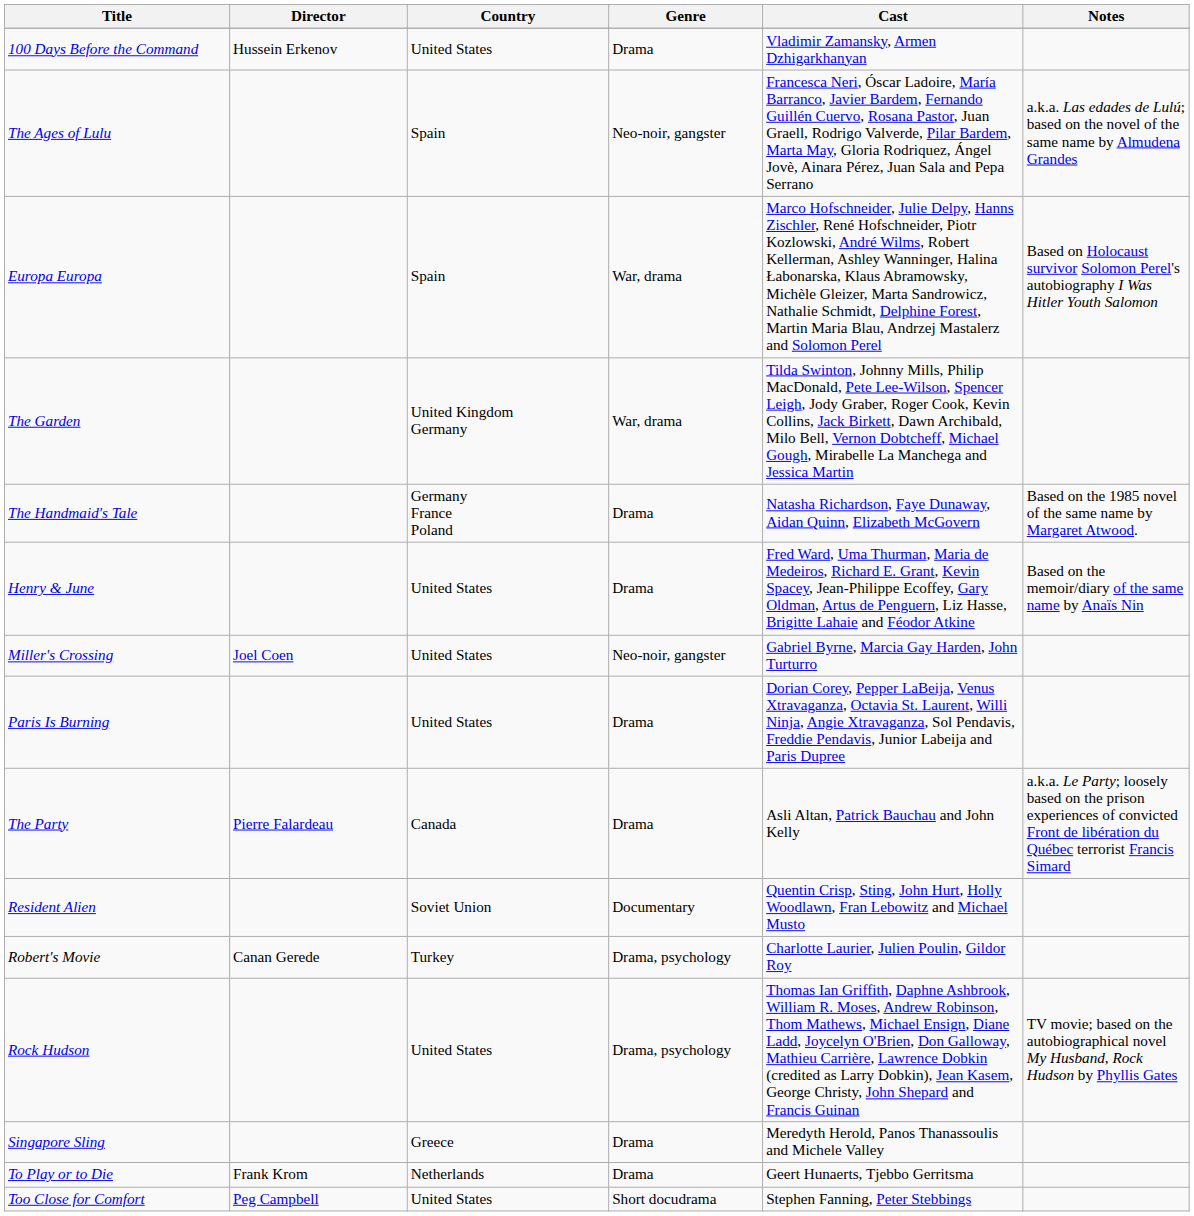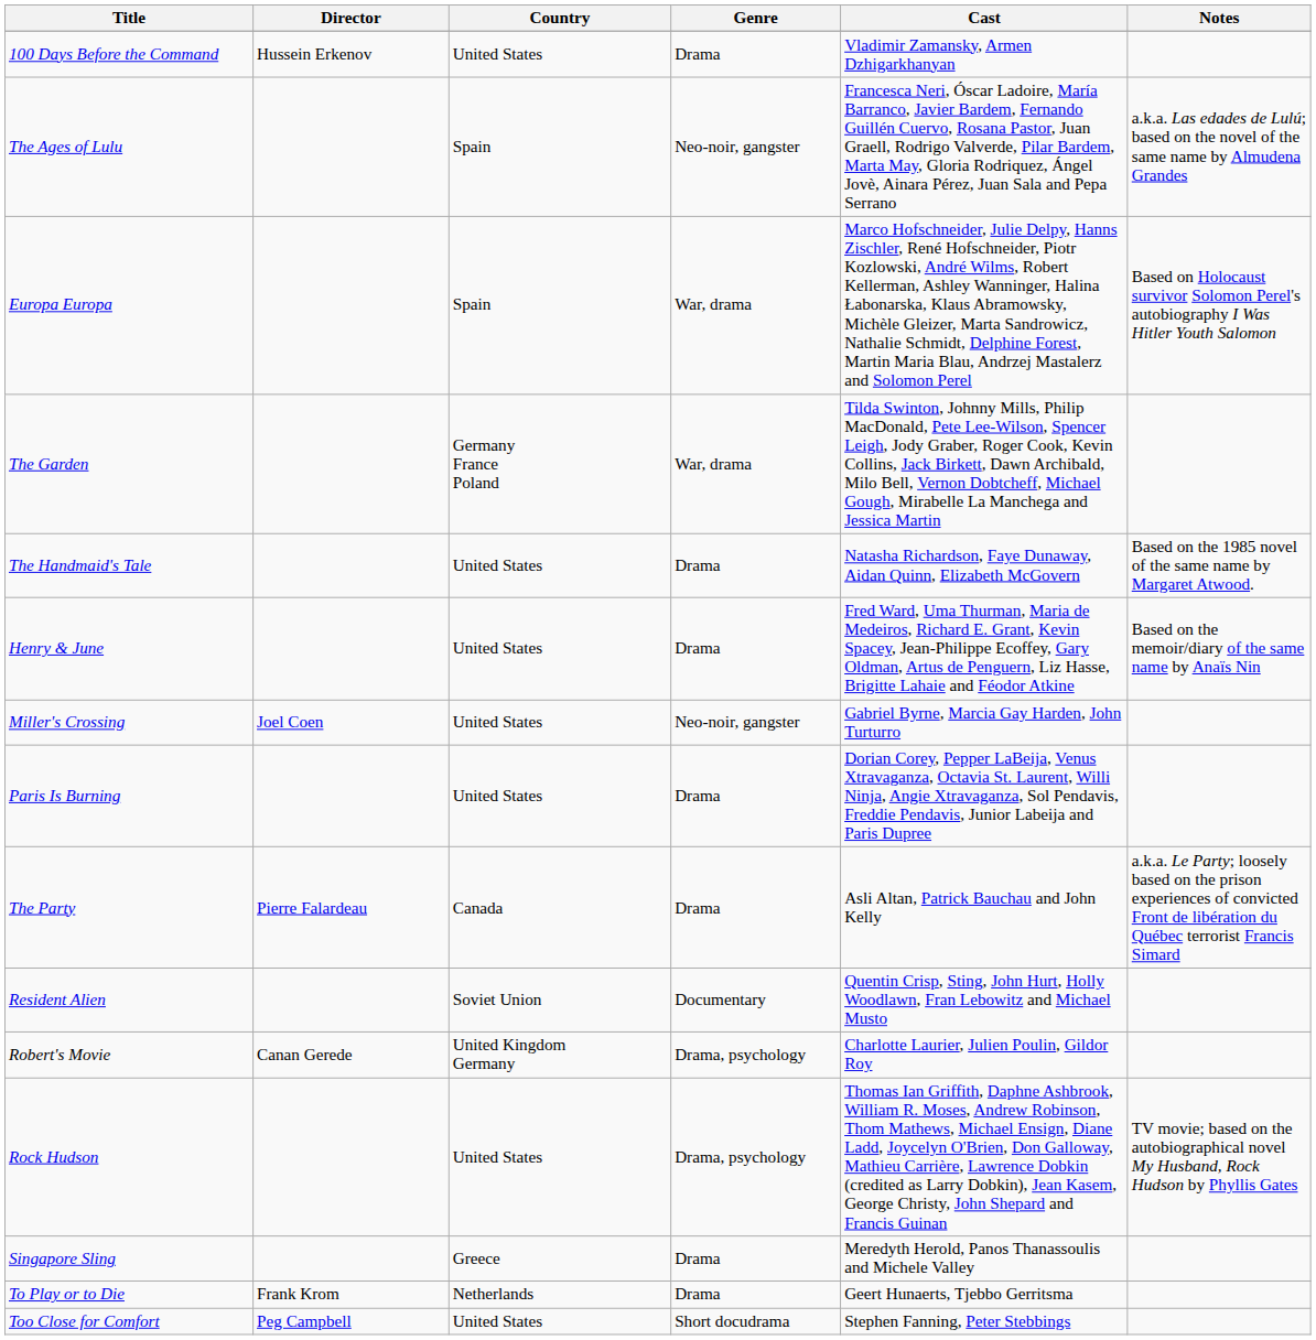 <table class="wikitable sortable">
 <tr>
 <th width="19%">Title</th>
 <th width="15%">Director</th>
 <th width="17%">Country</th>
 <th width="13%">Genre</th>
 <th width="22%">Cast</th>
 <th width="36%">Notes</th>
 </tr>
 <tr valign="top">
 </tr>
 <tr>
 <td><em><a href='#'>100 Days Before the Command</a></em></td>
 <td>Hussein Erkenov</td>
 <td>United States</td>
 <td>Drama</td>
 <td><a href='#'>Vladimir Zamansky</a>, <a href='#'>Armen Dzhigarkhanyan</a></td>
 <td></td>
 </tr>
 <tr>
 <td><em><a href='#'>The Ages of Lulu</a></em></td>
 <td></td>
 <td>Spain</td>
 <td>Neo-noir, gangster</td>
 <td><a href='#'>Francesca Neri</a>, Óscar Ladoire, <a href='#'>María Barranco</a>, <a href='#'>Javier Bardem</a>, <a href='#'>Fernando Guillén Cuervo</a>, <a href='#'>Rosana Pastor</a>, Juan Graell, Rodrigo Valverde, <a href='#'>Pilar Bardem</a>, <a href='#'>Marta May</a>, Gloria Rodriquez, Ángel Jovè, Ainara Pérez, Juan Sala and Pepa Serrano</td>
 <td>a.k.a. <em>Las edades de Lulú</em>; based on the novel of the same name by <a href='#'>Almudena Grandes</a></td>
 </tr>
 <tr>
 <td><em><a href='#'>Europa Europa</a></em></td>
 <td></td>
 <td>Spain</td>
 <td>War, drama</td>
 <td><a href='#'>Marco Hofschneider</a>, <a href='#'>Julie Delpy</a>, <a href='#'>Hanns Zischler</a>, René Hofschneider, Piotr Kozlowski, <a href='#'>André Wilms</a>, Robert Kellerman, Ashley Wanninger, Halina Łabonarska, Klaus Abramowsky, Michèle Gleizer, Marta Sandrowicz, Nathalie Schmidt, <a href='#'>Delphine Forest</a>, Martin Maria Blau, Andrzej Mastalerz and <a href='#'>Solomon Perel</a></td>
 <td>Based on <a href='#'>Holocaust survivor</a> <a href='#'>Solomon Perel</a>'s autobiography <em>I Was Hitler Youth Salomon</em></td>
 </tr>
 <tr>
 <td><em><a href='#'>The Garden</a></em></td>
 <td></td>
-<td>United Kingdom<br>Germany</td>
+<td>Germany<br>France<br>Poland</td>
 <td>War, drama</td>
 <td><a href='#'>Tilda Swinton</a>, Johnny Mills, Philip MacDonald, <a href='#'>Pete Lee-Wilson</a>, <a href='#'>Spencer Leigh</a>, Jody Graber, Roger Cook, Kevin Collins, <a href='#'>Jack Birkett</a>, Dawn Archibald, Milo Bell, <a href='#'>Vernon Dobtcheff</a>, <a href='#'>Michael Gough</a>, Mirabelle La Manchega and <a href='#'>Jessica Martin</a></td>
 <td></td>
 </tr>
 <tr>
 <td><em><a href='#'>The Handmaid's Tale</a></em></td>
 <td></td>
-<td>Germany<br>France<br>Poland</td>
+<td>United States</td>
 <td>Drama</td>
 <td><a href='#'>Natasha Richardson</a>, <a href='#'>Faye Dunaway</a>, <a href='#'>Aidan Quinn</a>, <a href='#'>Elizabeth McGovern</a></td>
 <td>Based on the 1985 novel of the same name by <a href='#'>Margaret Atwood</a>.</td>
 </tr>
 <tr>
 <td><em><a href='#'>Henry & June</a></em></td>
 <td></td>
 <td>United States</td>
 <td>Drama</td>
 <td><a href='#'>Fred Ward</a>, <a href='#'>Uma Thurman</a>, <a href='#'>Maria de Medeiros</a>, <a href='#'>Richard E. Grant</a>, <a href='#'>Kevin Spacey</a>, Jean-Philippe Ecoffey, <a href='#'>Gary Oldman</a>, <a href='#'>Artus de Penguern</a>, Liz Hasse, <a href='#'>Brigitte Lahaie</a> and <a href='#'>Féodor Atkine</a></td>
 <td>Based on the memoir/diary <a href='#'>of the same name</a> by <a href='#'>Anaïs Nin</a></td>
 </tr>
 <tr>
 <td><em><a href='#'>Miller's Crossing</a></em></td>
 <td><a href='#'>Joel Coen</a></td>
 <td>United States</td>
 <td>Neo-noir, gangster</td>
 <td><a href='#'>Gabriel Byrne</a>, <a href='#'>Marcia Gay Harden</a>, <a href='#'>John Turturro</a></td>
 <td></td>
 </tr>
 <tr>
 <td><em><a href='#'>Paris Is Burning</a></em></td>
 <td></td>
 <td>United States</td>
 <td>Drama</td>
 <td><a href='#'>Dorian Corey</a>, <a href='#'>Pepper LaBeija</a>, <a href='#'>Venus Xtravaganza</a>, <a href='#'>Octavia St. Laurent</a>, <a href='#'>Willi Ninja</a>, <a href='#'>Angie Xtravaganza</a>, Sol Pendavis, <a href='#'>Freddie Pendavis</a>, Junior Labeija and <a href='#'>Paris Dupree</a></td>
 <td></td>
 </tr>
 <tr>
 <td><em><a href='#'>The Party</a></em></td>
 <td><a href='#'>Pierre Falardeau</a></td>
 <td>Canada</td>
 <td>Drama</td>
 <td>Asli Altan, <a href='#'>Patrick Bauchau</a> and John Kelly</td>
 <td>a.k.a. <em>Le Party</em>; loosely based on the prison experiences of convicted <a href='#'>Front de libération du Québec</a> terrorist <a href='#'>Francis Simard</a></td>
 </tr>
 <tr>
 <td><em><a href='#'>Resident Alien</a></em></td>
 <td></td>
 <td>Soviet Union</td>
 <td>Documentary</td>
 <td><a href='#'>Quentin Crisp</a>, <a href='#'>Sting</a>, <a href='#'>John Hurt</a>, <a href='#'>Holly Woodlawn</a>, <a href='#'>Fran Lebowitz</a> and <a href='#'>Michael Musto</a></td>
 <td></td>
 </tr>
 <tr>
 <td><em>Robert's Movie</em></td>
 <td>Canan Gerede</td>
-<td>Turkey</td>
+<td>United Kingdom<br>Germany</td>
 <td>Drama, psychology</td>
 <td><a href='#'>Charlotte Laurier</a>, <a href='#'>Julien Poulin</a>, <a href='#'>Gildor Roy</a></td>
 <td></td>
 </tr>
 <tr>
 <td><em><a href='#'>Rock Hudson</a></em></td>
 <td></td>
 <td>United States</td>
 <td>Drama, psychology</td>
 <td><a href='#'>Thomas Ian Griffith</a>, <a href='#'>Daphne Ashbrook</a>, <a href='#'>William R. Moses</a>, <a href='#'>Andrew Robinson</a>, <a href='#'>Thom Mathews</a>, <a href='#'>Michael Ensign</a>, <a href='#'>Diane Ladd</a>, <a href='#'>Joycelyn O'Brien</a>, <a href='#'>Don Galloway</a>, <a href='#'>Mathieu Carrière</a>, <a href='#'>Lawrence Dobkin</a> (credited as Larry Dobkin), <a href='#'>Jean Kasem</a>, George Christy, <a href='#'>John Shepard</a> and <a href='#'>Francis Guinan</a></td>
 <td>TV movie; based on the autobiographical novel <em>My Husband, Rock Hudson</em> by <a href='#'>Phyllis Gates</a></td>
 </tr>
 <tr>
 <td><em><a href='#'>Singapore Sling</a></em></td>
 <td></td>
 <td>Greece</td>
 <td>Drama</td>
 <td>Meredyth Herold, Panos Thanassoulis and Michele Valley</td>
 <td></td>
 </tr>
 <tr>
 <td><em><a href='#'>To Play or to Die</a></em></td>
 <td>Frank Krom</td>
 <td>Netherlands</td>
 <td>Drama</td>
 <td>Geert Hunaerts, Tjebbo Gerritsma</td>
 <td></td>
 </tr>
 <tr>
 <td><em><a href='#'>Too Close for Comfort</a></em></td>
 <td><a href='#'>Peg Campbell</a></td>
 <td>United States</td>
 <td>Short docudrama</td>
 <td>Stephen Fanning, <a href='#'>Peter Stebbings</a></td>
 <td></td>
 </tr>
 </table>
